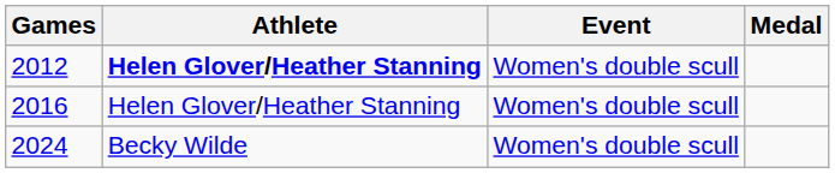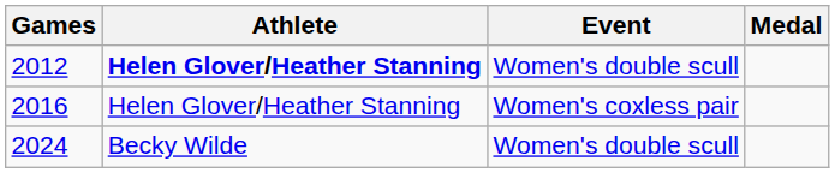 <table class="wikitable collapsible">
 <tr>
 <th>Games</th>
 <th>Athlete</th>
 <th>Event</th>
 <th>Medal</th>
 </tr>
 <tr>
 <td><a href='#'>2012</a></td>
 <td><strong><a href='#'>Helen Glover</a>/<a href='#'>Heather Stanning</a></strong></td>
 <td><a href='#'>Women's double scull</a></td>
 <td></td>
 </tr>
 <tr>
 <td><a href='#'>2016</a></td>
 <td><a href='#'>Helen Glover</a>/<a href='#'>Heather Stanning</a></td>
-<td><a href='#'>Women's double scull</a></td>
+<td><a href='#'>Women's coxless pair</a></td>
 <td></td>
 </tr>
 <tr>
 <td><a href='#'>2024</a></td>
 <td><a href='#'>Becky Wilde</a></td>
 <td><a href='#'>Women's double scull</a></td>
 <td></td>
 </tr>
 </table>
